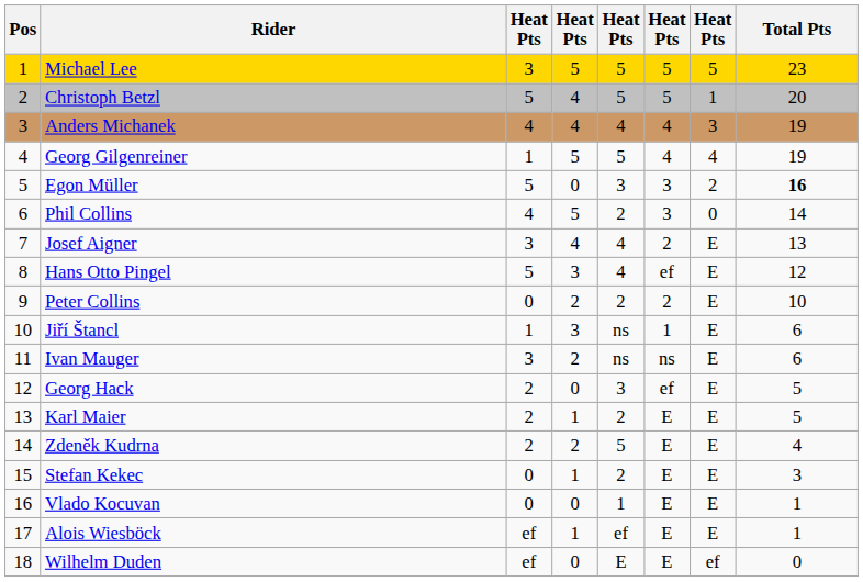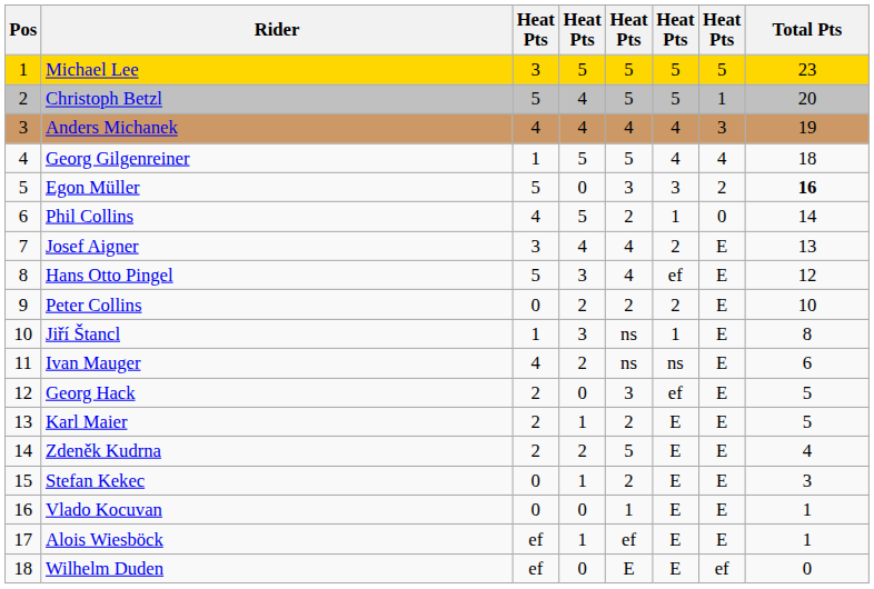 <table class="wikitable" style="font-size: 100%">
 <tr>
 <th width=20>Pos</th>
 <th width=400>Rider</th>
 <th width=20>Heat Pts</th>
 <th width=20>Heat Pts</th>
 <th width=20>Heat Pts</th>
 <th width=20>Heat Pts</th>
 <th width=20>Heat Pts</th>
 <th width=100>Total Pts</th>
 </tr>
 <tr align=center style="background-color: gold;">
 <td>1</td>
 <td align="left"> <a href='#'>Michael Lee</a></td>
 <td>3</td>
 <td>5</td>
 <td>5</td>
 <td>5</td>
 <td>5</td>
 <td>23</td>
 </tr>
 <tr align=center style="background-color: silver;">
 <td>2</td>
 <td align="left"> <a href='#'>Christoph Betzl</a></td>
 <td>5</td>
 <td>4</td>
 <td>5</td>
 <td>5</td>
 <td>1</td>
 <td>20</td>
 </tr>
 <tr align=center style="background-color: #cc9966;">
 <td>3</td>
 <td align="left"> <a href='#'>Anders Michanek</a></td>
 <td>4</td>
 <td>4</td>
 <td>4</td>
 <td>4</td>
 <td>3</td>
 <td>19</td>
 </tr>
 <tr align=center>
 <td>4</td>
 <td align="left"> <a href='#'>Georg Gilgenreiner</a></td>
 <td>1</td>
 <td>5</td>
 <td>5</td>
 <td>4</td>
 <td>4</td>
-<td>19</td>
+<td>18</td>
 </tr>
 <tr align=center>
 <td>5</td>
 <td align="left"> <a href='#'>Egon Müller</a></td>
 <td>5</td>
 <td>0</td>
 <td>3</td>
 <td>3</td>
 <td>2</td>
 <td><strong>16</strong></td>
 </tr>
 <tr align=center>
 <td>6</td>
 <td align="left"> <a href='#'>Phil Collins</a></td>
 <td>4</td>
 <td>5</td>
 <td>2</td>
-<td>3</td>
+<td>1</td>
 <td>0</td>
 <td>14</td>
 </tr>
 <tr align=center>
 <td>7</td>
 <td align="left"> <a href='#'>Josef Aigner</a></td>
 <td>3</td>
 <td>4</td>
 <td>4</td>
 <td>2</td>
 <td>E</td>
 <td>13</td>
 </tr>
 <tr align=center>
 <td>8</td>
 <td align="left"> <a href='#'>Hans Otto Pingel</a></td>
 <td>5</td>
 <td>3</td>
 <td>4</td>
 <td>ef</td>
 <td>E</td>
 <td>12</td>
 </tr>
 <tr align=center>
 <td>9</td>
 <td align="left"> <a href='#'>Peter Collins</a></td>
 <td>0</td>
 <td>2</td>
 <td>2</td>
 <td>2</td>
 <td>E</td>
 <td>10</td>
 </tr>
 <tr align=center>
 <td>10</td>
 <td align="left"> <a href='#'>Jiří Štancl</a></td>
 <td>1</td>
 <td>3</td>
 <td>ns</td>
 <td>1</td>
 <td>E</td>
-<td>6</td>
+<td>8</td>
 </tr>
 <tr align=center>
 <td>11</td>
 <td align="left"> <a href='#'>Ivan Mauger</a></td>
-<td>3</td>
+<td>4</td>
 <td>2</td>
 <td>ns</td>
 <td>ns</td>
 <td>E</td>
 <td>6</td>
 </tr>
 <tr align=center>
 <td>12</td>
 <td align="left"> <a href='#'>Georg Hack</a></td>
 <td>2</td>
 <td>0</td>
 <td>3</td>
 <td>ef</td>
 <td>E</td>
 <td>5</td>
 </tr>
 <tr align=center>
 <td>13</td>
 <td align="left"> <a href='#'>Karl Maier</a></td>
 <td>2</td>
 <td>1</td>
 <td>2</td>
 <td>E</td>
 <td>E</td>
 <td>5</td>
 </tr>
 <tr align=center>
 <td>14</td>
 <td align="left"> <a href='#'>Zdeněk Kudrna</a></td>
 <td>2</td>
 <td>2</td>
 <td>5</td>
 <td>E</td>
 <td>E</td>
 <td>4</td>
 </tr>
 <tr align=center>
 <td>15</td>
 <td align="left"> <a href='#'>Stefan Kekec</a></td>
 <td>0</td>
 <td>1</td>
 <td>2</td>
 <td>E</td>
 <td>E</td>
 <td>3</td>
 </tr>
 <tr align=center>
 <td>16</td>
 <td align="left"> <a href='#'>Vlado Kocuvan</a></td>
 <td>0</td>
 <td>0</td>
 <td>1</td>
 <td>E</td>
 <td>E</td>
 <td>1</td>
 </tr>
 <tr align=center>
 <td>17</td>
 <td align="left"> <a href='#'>Alois Wiesböck</a></td>
 <td>ef</td>
 <td>1</td>
 <td>ef</td>
 <td>E</td>
 <td>E</td>
 <td>1</td>
 </tr>
 <tr align=center>
 <td>18</td>
 <td align="left"> <a href='#'>Wilhelm Duden</a></td>
 <td>ef</td>
 <td>0</td>
 <td>E</td>
 <td>E</td>
 <td>ef</td>
 <td>0</td>
 </tr>
 </table>
